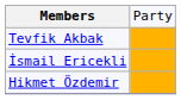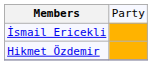 <table class=wikitable style="border:1px solid #8888aa; background-color:#f7f8ff; padding:0px; font-size:90%;">
 <tr>
 <th>Members</th>
 <td>Party</td>
-</tr>
-<tr>
-<td><a href='#'>Tevfik Akbak</a></td>
-<td style="background: #ffb300"></td>
 </tr>
 <tr>
 <td><a href='#'>İsmail Ericekli</a></td>
 <td style="background: #ffb300"></td>
 </tr>
 <tr>
 <td><a href='#'>Hikmet Özdemir</a></td>
 <td style="background: #ffb300"></td>
 </tr>
 <tr>
 </tr>
 </table>
